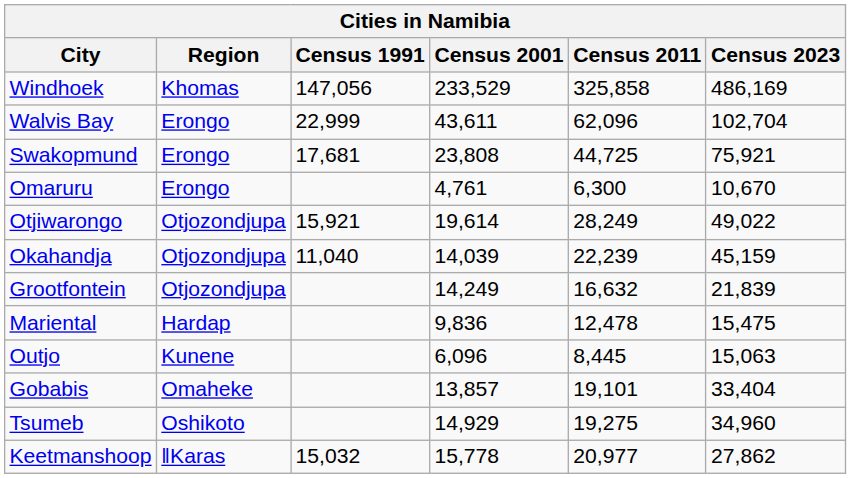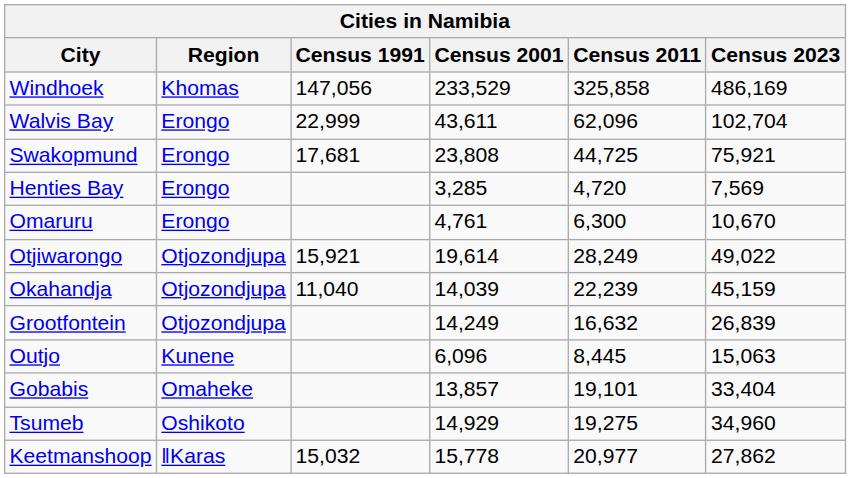 <table class="wikitable sortable">
 <tr>
 <th colspan="6"><strong>Cities in Namibia</strong></th>
 </tr>
 <tr>
 <th>City</th>
 <th>Region</th>
 <th>Census 1991</th>
 <th>Census 2001</th>
 <th>Census 2011</th>
 <th>Census 2023</th>
 </tr>
 <tr>
 <td><a href='#'>Windhoek</a></td>
 <td><a href='#'>Khomas</a></td>
 <td>147,056</td>
 <td>233,529</td>
 <td>325,858</td>
 <td>486,169</td>
 </tr>
 <tr>
 <td><a href='#'>Walvis Bay</a></td>
 <td><a href='#'>Erongo</a></td>
 <td>22,999</td>
 <td>43,611</td>
 <td>62,096</td>
 <td>102,704</td>
 </tr>
 <tr>
 <td><a href='#'>Swakopmund</a></td>
 <td><a href='#'>Erongo</a></td>
 <td>17,681</td>
 <td>23,808</td>
 <td>44,725</td>
 <td>75,921</td>
 </tr>
 <tr>
+<td><a href='#'>Henties Bay</a></td>
+<td><a href='#'>Erongo</a></td>
+<td></td>
+<td>3,285</td>
+<td>4,720</td>
+<td>7,569</td>
+</tr>
+<tr>
 <td><a href='#'>Omaruru</a></td>
 <td><a href='#'>Erongo</a></td>
 <td></td>
 <td>4,761</td>
 <td>6,300</td>
 <td>10,670</td>
 </tr>
 <tr>
 <td><a href='#'>Otjiwarongo</a></td>
 <td><a href='#'>Otjozondjupa</a></td>
 <td>15,921</td>
 <td>19,614</td>
 <td>28,249</td>
 <td>49,022</td>
 </tr>
 <tr>
 <td><a href='#'>Okahandja</a></td>
 <td><a href='#'>Otjozondjupa</a></td>
 <td>11,040</td>
 <td>14,039</td>
 <td>22,239</td>
 <td>45,159</td>
 </tr>
 <tr>
 <td><a href='#'>Grootfontein</a></td>
 <td><a href='#'>Otjozondjupa</a></td>
 <td></td>
 <td>14,249</td>
 <td>16,632</td>
-<td>21,839</td>
-</tr>
-<tr>
-<td><a href='#'>Mariental</a></td>
-<td><a href='#'>Hardap</a></td>
-<td></td>
-<td>9,836</td>
-<td>12,478</td>
-<td>15,475</td>
+<td>26,839</td>
 </tr>
 <tr>
 <td><a href='#'>Outjo</a></td>
 <td><a href='#'>Kunene</a></td>
 <td></td>
 <td>6,096</td>
 <td>8,445</td>
 <td>15,063</td>
 </tr>
 <tr>
 <td><a href='#'>Gobabis</a></td>
 <td><a href='#'>Omaheke</a></td>
 <td></td>
 <td>13,857</td>
 <td>19,101</td>
 <td>33,404</td>
 </tr>
 <tr>
 <td><a href='#'>Tsumeb</a></td>
 <td><a href='#'>Oshikoto</a></td>
 <td></td>
 <td>14,929</td>
 <td>19,275</td>
 <td>34,960</td>
 </tr>
 <tr>
 <td><a href='#'>Keetmanshoop</a></td>
 <td><a href='#'>ǁKaras</a></td>
 <td>15,032</td>
 <td>15,778</td>
 <td>20,977</td>
 <td>27,862</td>
 </tr>
 </table>
